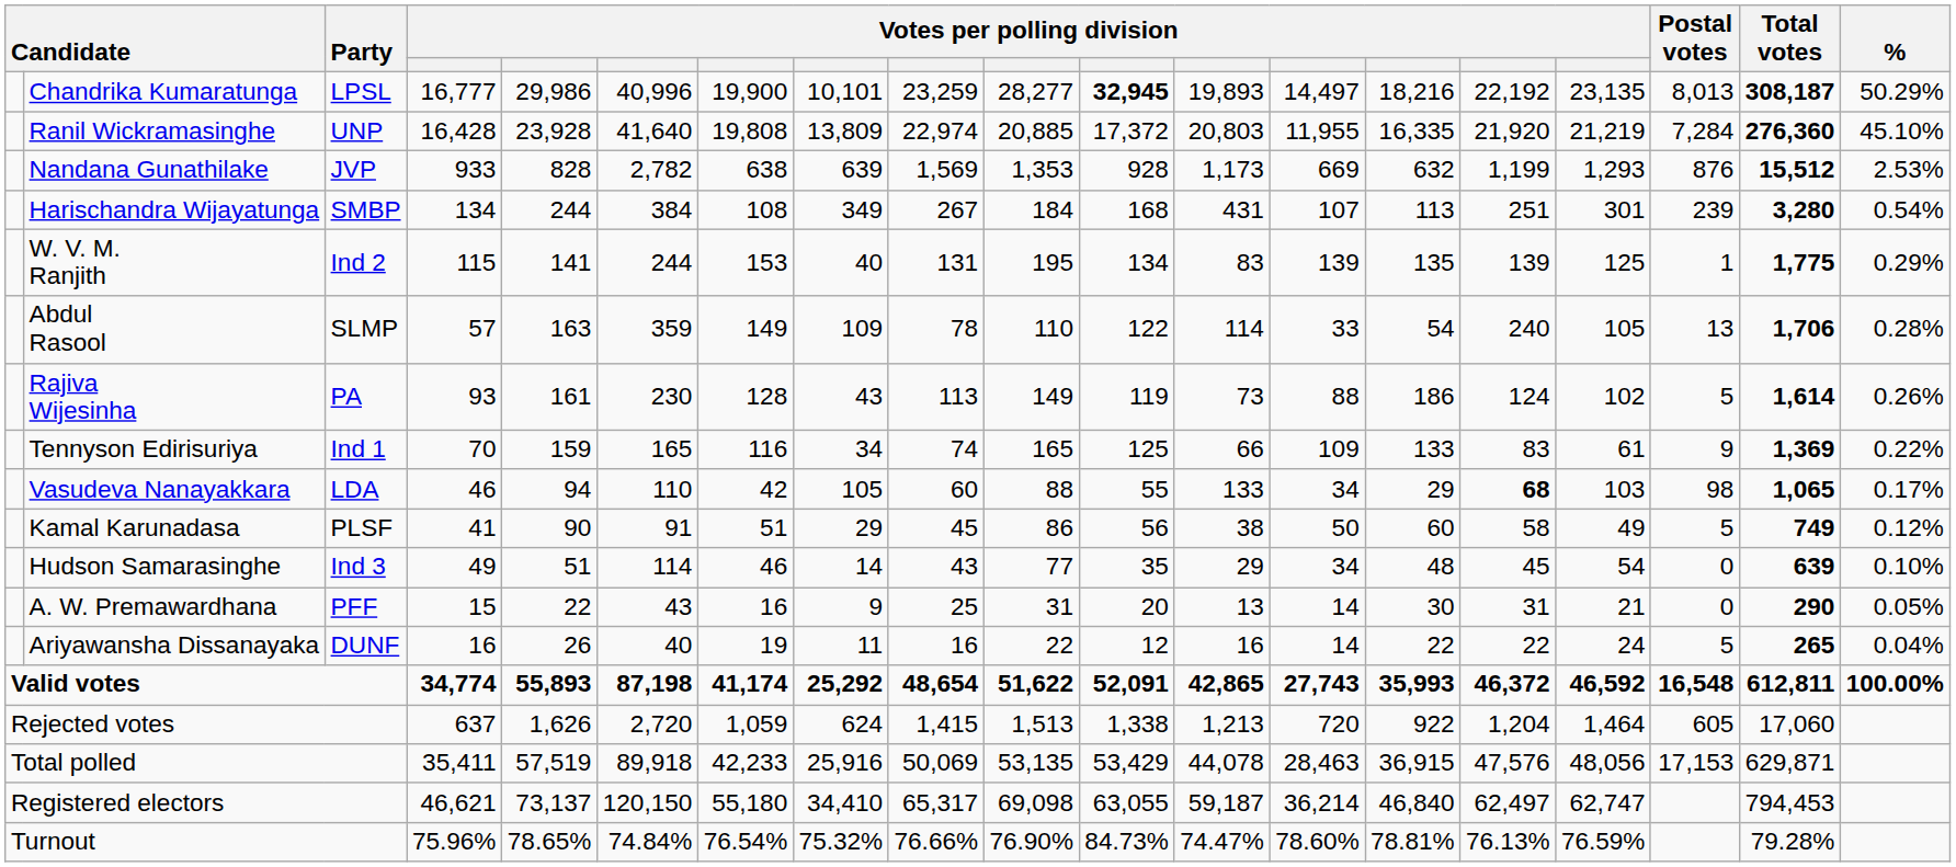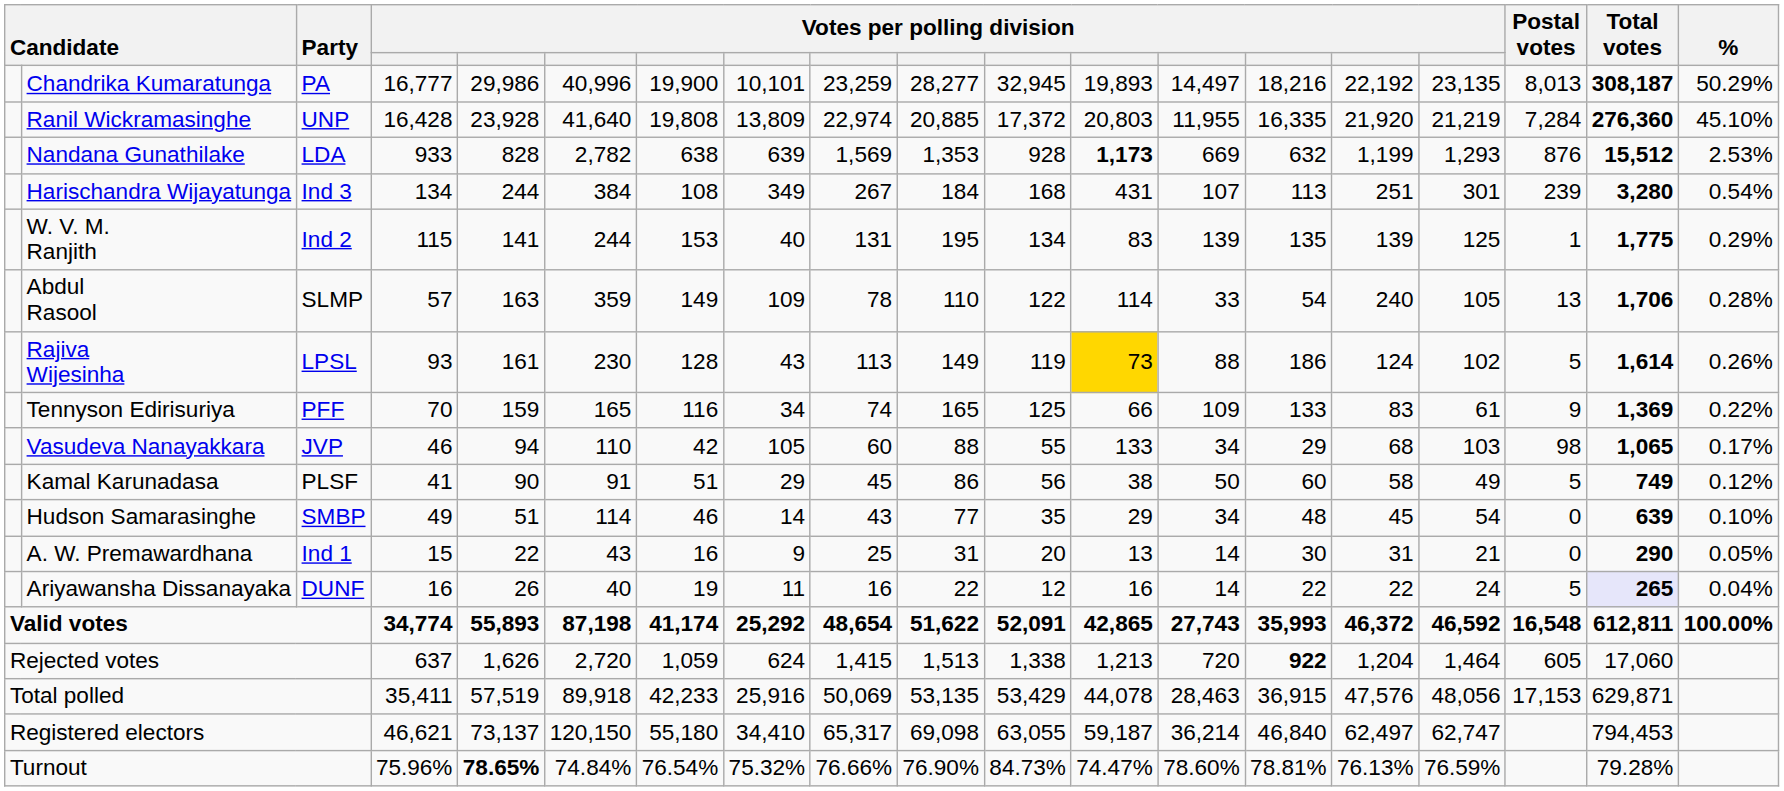 <table class="wikitable" border="1" style="text-align:right;">
 <tr>
 <th style="text-align:left; vertical-align:bottom;" rowspan="2" colspan="2">Candidate</th>
 <th rowspan="2" style="vertical-align:bottom; text-align:left; width:40px;">Party</th>
 <th colspan=13>Votes per polling division</th>
 <th rowspan="2" style="vertical-align:bottom; text-align:center; width:50px;">Postal<br>votes</th>
 <th rowspan="2" style="vertical-align:bottom; text-align:center; width:50px;">Total votes</th>
 <th rowspan="2" style="vertical-align:bottom; text-align:center; width:50px;">%</th>
 </tr>
 <tr>
 <th></th>
 <th></th>
 <th></th>
 <th></th>
 <th></th>
 <th></th>
 <th></th>
 <th></th>
 <th></th>
 <th></th>
 <th></th>
 <th></th>
 <th></th>
 </tr>
 <tr>
 <td bgcolor=> </td>
 <td align=left><a href='#'>Chandrika Kumaratunga</a></td>
-<td align=left><a href='#'>LPSL</a></td>
+<td align=left><a href='#'>PA</a></td>
 <td>16,777</td>
 <td>29,986</td>
 <td>40,996</td>
 <td>19,900</td>
 <td>10,101</td>
 <td>23,259</td>
 <td>28,277</td>
-<td><strong>32,945</strong></td>
+<td>32,945</td>
 <td>19,893</td>
 <td>14,497</td>
 <td>18,216</td>
 <td>22,192</td>
 <td>23,135</td>
 <td>8,013</td>
 <td><strong>308,187</strong></td>
 <td>50.29%</td>
 </tr>
 <tr>
 <td bgcolor=> </td>
 <td align=left><a href='#'>Ranil Wickramasinghe</a></td>
 <td align=left><a href='#'>UNP</a></td>
 <td>16,428</td>
 <td>23,928</td>
 <td>41,640</td>
 <td>19,808</td>
 <td>13,809</td>
 <td>22,974</td>
 <td>20,885</td>
 <td>17,372</td>
 <td>20,803</td>
 <td>11,955</td>
 <td>16,335</td>
 <td>21,920</td>
 <td>21,219</td>
 <td>7,284</td>
 <td><strong>276,360</strong></td>
 <td>45.10%</td>
 </tr>
 <tr>
 <td bgcolor=> </td>
 <td align=left><a href='#'>Nandana Gunathilake</a></td>
-<td align=left><a href='#'>JVP</a></td>
+<td align=left><a href='#'>LDA</a></td>
 <td>933</td>
 <td>828</td>
 <td>2,782</td>
 <td>638</td>
 <td>639</td>
 <td>1,569</td>
 <td>1,353</td>
 <td>928</td>
-<td>1,173</td>
+<td><strong>1,173</strong></td>
 <td>669</td>
 <td>632</td>
 <td>1,199</td>
 <td>1,293</td>
 <td>876</td>
 <td><strong>15,512</strong></td>
 <td>2.53%</td>
 </tr>
 <tr>
 <td bgcolor=> </td>
 <td align=left><a href='#'>Harischandra Wijayatunga</a></td>
-<td align=left><a href='#'>SMBP</a></td>
+<td align=left><a href='#'>Ind 3</a></td>
 <td>134</td>
 <td>244</td>
 <td>384</td>
 <td>108</td>
 <td>349</td>
 <td>267</td>
 <td>184</td>
 <td>168</td>
 <td>431</td>
 <td>107</td>
 <td>113</td>
 <td>251</td>
 <td>301</td>
 <td>239</td>
 <td><strong>3,280</strong></td>
 <td>0.54%</td>
 </tr>
 <tr>
 <td bgcolor=> </td>
 <td align=left>W. V. M.<br>Ranjith</td>
 <td align=left><a href='#'>Ind 2</a></td>
 <td>115</td>
 <td>141</td>
 <td>244</td>
 <td>153</td>
 <td>40</td>
 <td>131</td>
 <td>195</td>
 <td>134</td>
 <td>83</td>
 <td>139</td>
 <td>135</td>
 <td>139</td>
 <td>125</td>
 <td>1</td>
 <td><strong>1,775</strong></td>
 <td>0.29%</td>
 </tr>
 <tr>
 <td bgcolor=> </td>
 <td align=left>Abdul<br>Rasool</td>
 <td align=left>SLMP</td>
 <td>57</td>
 <td>163</td>
 <td>359</td>
 <td>149</td>
 <td>109</td>
 <td>78</td>
 <td>110</td>
 <td>122</td>
 <td>114</td>
 <td>33</td>
 <td>54</td>
 <td>240</td>
 <td>105</td>
 <td>13</td>
 <td><strong>1,706</strong></td>
 <td>0.28%</td>
 </tr>
 <tr>
 <td bgcolor=> </td>
 <td align=left><a href='#'>Rajiva<br>Wijesinha</a></td>
-<td align=left><a href='#'>PA</a></td>
+<td align=left><a href='#'>LPSL</a></td>
 <td>93</td>
 <td>161</td>
 <td>230</td>
 <td>128</td>
 <td>43</td>
 <td>113</td>
 <td>149</td>
 <td>119</td>
-<td>73</td>
+<td style="background: gold;">73</td>
 <td>88</td>
 <td>186</td>
 <td>124</td>
 <td>102</td>
 <td>5</td>
 <td><strong>1,614</strong></td>
 <td>0.26%</td>
 </tr>
 <tr>
 <td bgcolor=> </td>
 <td align=left>Tennyson Edirisuriya</td>
-<td align=left><a href='#'>Ind 1</a></td>
+<td align=left><a href='#'>PFF</a></td>
 <td>70</td>
 <td>159</td>
 <td>165</td>
 <td>116</td>
 <td>34</td>
 <td>74</td>
 <td>165</td>
 <td>125</td>
 <td>66</td>
 <td>109</td>
 <td>133</td>
 <td>83</td>
 <td>61</td>
 <td>9</td>
 <td><strong>1,369</strong></td>
 <td>0.22%</td>
 </tr>
 <tr>
 <td bgcolor=> </td>
 <td align=left><a href='#'>Vasudeva Nanayakkara</a></td>
-<td align=left><a href='#'>LDA</a></td>
+<td align=left><a href='#'>JVP</a></td>
 <td>46</td>
 <td>94</td>
 <td>110</td>
 <td>42</td>
 <td>105</td>
 <td>60</td>
 <td>88</td>
 <td>55</td>
 <td>133</td>
 <td>34</td>
 <td>29</td>
-<td><strong>68</strong></td>
+<td>68</td>
 <td>103</td>
 <td>98</td>
 <td><strong>1,065</strong></td>
 <td>0.17%</td>
 </tr>
 <tr>
 <td bgcolor=> </td>
 <td align=left>Kamal Karunadasa</td>
 <td align=left>PLSF</td>
 <td>41</td>
 <td>90</td>
 <td>91</td>
 <td>51</td>
 <td>29</td>
 <td>45</td>
 <td>86</td>
 <td>56</td>
 <td>38</td>
 <td>50</td>
 <td>60</td>
 <td>58</td>
 <td>49</td>
 <td>5</td>
 <td><strong>749</strong></td>
 <td>0.12%</td>
 </tr>
 <tr>
 <td bgcolor=> </td>
 <td align=left>Hudson Samarasinghe</td>
-<td align=left><a href='#'>Ind 3</a></td>
+<td align=left><a href='#'>SMBP</a></td>
 <td>49</td>
 <td>51</td>
 <td>114</td>
 <td>46</td>
 <td>14</td>
 <td>43</td>
 <td>77</td>
 <td>35</td>
 <td>29</td>
 <td>34</td>
 <td>48</td>
 <td>45</td>
 <td>54</td>
 <td>0</td>
 <td><strong>639</strong></td>
 <td>0.10%</td>
 </tr>
 <tr>
 <td bgcolor=> </td>
 <td align=left>A. W. Premawardhana</td>
-<td align=left><a href='#'>PFF</a></td>
+<td align=left><a href='#'>Ind 1</a></td>
 <td>15</td>
 <td>22</td>
 <td>43</td>
 <td>16</td>
 <td>9</td>
 <td>25</td>
 <td>31</td>
 <td>20</td>
 <td>13</td>
 <td>14</td>
 <td>30</td>
 <td>31</td>
 <td>21</td>
 <td>0</td>
 <td><strong>290</strong></td>
 <td>0.05%</td>
 </tr>
 <tr>
 <td bgcolor=> </td>
 <td align=left>Ariyawansha Dissanayaka</td>
 <td align=left><a href='#'>DUNF</a></td>
 <td>16</td>
 <td>26</td>
 <td>40</td>
 <td>19</td>
 <td>11</td>
 <td>16</td>
 <td>22</td>
 <td>12</td>
 <td>16</td>
 <td>14</td>
 <td>22</td>
 <td>22</td>
 <td>24</td>
 <td>5</td>
-<td><strong>265</strong></td>
+<td style="background: lavender;"><strong>265</strong></td>
 <td>0.04%</td>
 </tr>
 <tr>
 <td align=left colspan=3><strong>Valid votes</strong></td>
 <td><strong>34,774</strong></td>
 <td><strong>55,893</strong></td>
 <td><strong>87,198</strong></td>
 <td><strong>41,174</strong></td>
 <td><strong>25,292</strong></td>
 <td><strong>48,654</strong></td>
 <td><strong>51,622</strong></td>
 <td><strong>52,091</strong></td>
 <td><strong>42,865</strong></td>
 <td><strong>27,743</strong></td>
 <td><strong>35,993</strong></td>
 <td><strong>46,372</strong></td>
 <td><strong>46,592</strong></td>
 <td><strong>16,548</strong></td>
 <td><strong>612,811</strong></td>
 <td><strong>100.00%</strong></td>
 </tr>
 <tr>
 <td align=left colspan=3>Rejected votes</td>
 <td>637</td>
 <td>1,626</td>
 <td>2,720</td>
 <td>1,059</td>
 <td>624</td>
 <td>1,415</td>
 <td>1,513</td>
 <td>1,338</td>
 <td>1,213</td>
 <td>720</td>
-<td>922</td>
+<td><strong>922</strong></td>
 <td>1,204</td>
 <td>1,464</td>
 <td>605</td>
 <td>17,060</td>
 <td></td>
 </tr>
 <tr>
 <td align=left colspan=3>Total polled</td>
 <td>35,411</td>
 <td>57,519</td>
 <td>89,918</td>
 <td>42,233</td>
 <td>25,916</td>
 <td>50,069</td>
 <td>53,135</td>
 <td>53,429</td>
 <td>44,078</td>
 <td>28,463</td>
 <td>36,915</td>
 <td>47,576</td>
 <td>48,056</td>
 <td>17,153</td>
 <td>629,871</td>
 <td></td>
 </tr>
 <tr>
 <td align=left colspan=3>Registered electors</td>
 <td>46,621</td>
 <td>73,137</td>
 <td>120,150</td>
 <td>55,180</td>
 <td>34,410</td>
 <td>65,317</td>
 <td>69,098</td>
 <td>63,055</td>
 <td>59,187</td>
 <td>36,214</td>
 <td>46,840</td>
 <td>62,497</td>
 <td>62,747</td>
 <td></td>
 <td>794,453</td>
 <td></td>
 </tr>
 <tr>
 <td align=left colspan=3>Turnout</td>
 <td>75.96%</td>
-<td>78.65%</td>
+<td><strong>78.65%</strong></td>
 <td>74.84%</td>
 <td>76.54%</td>
 <td>75.32%</td>
 <td>76.66%</td>
 <td>76.90%</td>
 <td>84.73%</td>
 <td>74.47%</td>
 <td>78.60%</td>
 <td>78.81%</td>
 <td>76.13%</td>
 <td>76.59%</td>
 <td></td>
 <td>79.28%</td>
 </tr>
 </table>
